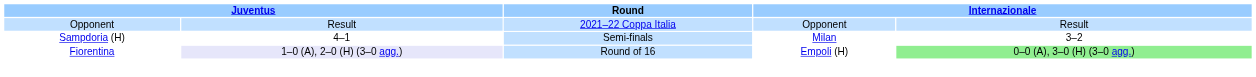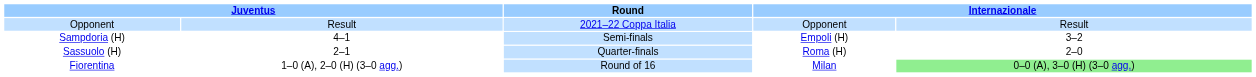 <table width="100%" style="text-align:center">
 <tr valign=top bgcolor=#99ccff>
 <th colspan=2 style="width:40%"><a href='#'>Juventus</a></th>
 <th>Round</th>
 <th colspan=2 style="width:40%"><a href='#'>Internazionale</a></th>
 </tr>
 <tr valign=top bgcolor=#c1e0ff>
 <td>Opponent</td>
 <td>Result</td>
 <td bgcolor=#c1e0ff><a href='#'>2021–22 Coppa Italia</a></td>
 <td>Opponent</td>
 <td>Result</td>
 </tr>
 <tr>
 <td><a href='#'>Sampdoria</a> (H)</td>
 <td>4–1</td>
 <td bgcolor=#c1e0ff>Semi-finals</td>
-<td><a href='#'>Milan</a></td>
+<td><a href='#'>Empoli</a> (H)</td>
 <td>3–2 </td>
 </tr>
 <tr>
+<td><a href='#'>Sassuolo</a> (H)</td>
+<td>2–1</td>
+<td bgcolor=#c1e0ff>Quarter-finals</td>
+<td><a href='#'>Roma</a> (H)</td>
+<td>2–0</td>
+</tr>
+<tr>
 <td><a href='#'>Fiorentina</a></td>
-<td style="background: lavender;">1–0 (A), 2–0 (H) (3–0 <a href='#'>agg.</a>)</td>
+<td>1–0 (A), 2–0 (H) (3–0 <a href='#'>agg.</a>)</td>
 <td bgcolor=#c1e0ff>Round of 16</td>
-<td><a href='#'>Empoli</a> (H)</td>
+<td><a href='#'>Milan</a></td>
 <td style="background: lightgreen;">0–0 (A), 3–0 (H) (3–0 <a href='#'>agg.</a>)</td>
 </tr>
 </table>
